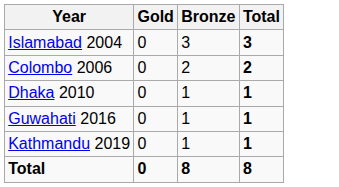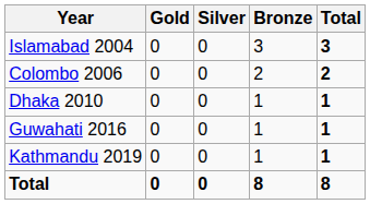 <table class="wikitable">
 <tr>
 <th>Year</th>
 <th>Gold</th>
+<th>Silver</th>
 <th>Bronze</th>
 <th>Total</th>
 </tr>
 <tr>
 <td> <a href='#'>Islamabad</a> 2004</td>
+<td>0</td>
 <td>0</td>
 <td>3</td>
 <td><strong>3</strong></td>
 </tr>
 <tr>
 <td> <a href='#'>Colombo</a> 2006</td>
 <td>0</td>
+<td>0</td>
 <td>2</td>
 <td><strong>2</strong></td>
 </tr>
 <tr>
 <td> <a href='#'>Dhaka</a> 2010</td>
+<td>0</td>
 <td>0</td>
 <td>1</td>
 <td><strong>1</strong></td>
 </tr>
 <tr>
 <td> <a href='#'>Guwahati</a> 2016</td>
 <td>0</td>
+<td>0</td>
 <td>1</td>
 <td><strong>1</strong></td>
 </tr>
 <tr>
 <td> <a href='#'>Kathmandu</a> 2019</td>
+<td>0</td>
 <td>0</td>
 <td>1</td>
 <td><strong>1</strong></td>
 </tr>
 <tr>
 <td><strong>Total</strong></td>
 <td><strong>0</strong></td>
+<td><strong>0</strong></td>
 <td><strong>8</strong></td>
 <td><strong>8</strong></td>
 </tr>
 </table>
